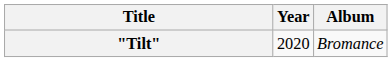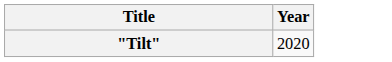 <table class="wikitable plainrowheaders" style="text-align:center;">
 <tr>
 <th scope="col" style="width:16em;">Title</th>
 <th scope="col" style="width:1em;">Year</th>
-<th scope="col" style="width:1em;">Album</th>
 </tr>
 <tr>
 <th scope="row">"Tilt"<br></th>
 <td>2020</td>
-<td><em>Bromance</em></td>
 </tr>
 </table>
